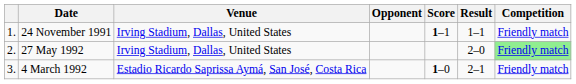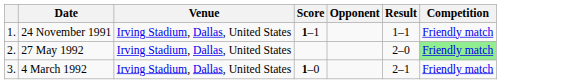 <table class="wikitable">
 <tr>
 <th></th>
 <th>Date</th>
 <th>Venue</th>
+<th>Score</th>
 <th>Opponent</th>
-<th>Score</th>
 <th>Result</th>
 <th>Competition</th>
 </tr>
 <tr>
 <td align="center">1.</td>
 <td>24 November 1991</td>
 <td><a href='#'>Irving Stadium</a>, <a href='#'>Dallas</a>, United States</td>
+<td align="center"><strong>1</strong>–1</td>
 <td></td>
-<td align="center"><strong>1</strong>–1</td>
 <td align="center">1–1</td>
 <td><a href='#'>Friendly match</a></td>
 </tr>
 <tr>
 <td align="center">2.</td>
 <td>27 May 1992</td>
 <td><a href='#'>Irving Stadium</a>, <a href='#'>Dallas</a>, United States</td>
+<td align="center"></td>
 <td></td>
-<td align="center"></td>
 <td align="center">2–0</td>
 <td style="background: lightgreen;"><a href='#'>Friendly match</a></td>
 </tr>
 <tr>
 <td align="center">3.</td>
 <td>4 March 1992</td>
-<td><a href='#'>Estadio Ricardo Saprissa Aymá</a>, <a href='#'>San José</a>, <a href='#'>Costa Rica</a></td>
+<td><a href='#'>Irving Stadium</a>, <a href='#'>Dallas</a>, United States</td>
+<td align="center"><strong>1</strong>–0</td>
 <td></td>
-<td align="center"><strong>1</strong>–0</td>
 <td align="center">2–1</td>
 <td><a href='#'>Friendly match</a></td>
 </tr>
 </table>
